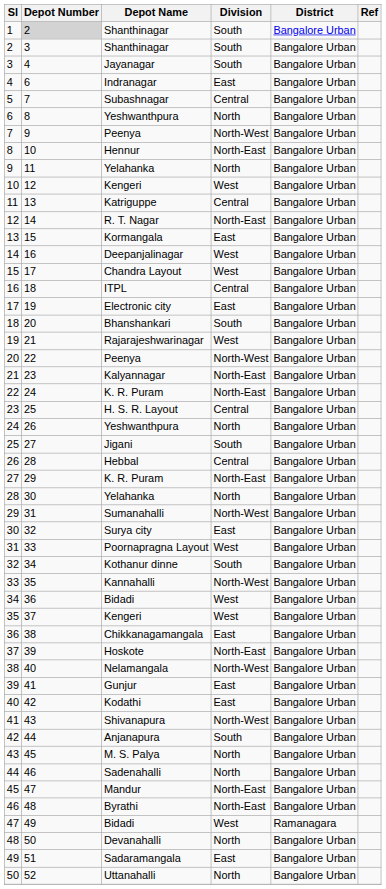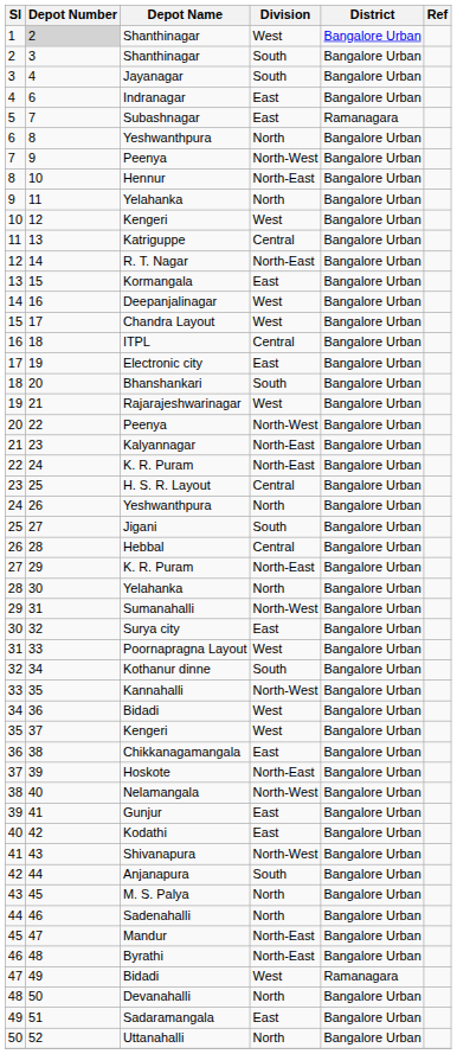 <table class="wikitable sortable">
 <tr>
 <th>Sl</th>
 <th>Depot Number</th>
 <th>Depot Name</th>
 <th>Division</th>
 <th>District</th>
 <th>Ref</th>
 </tr>
 <tr>
 <td>1</td>
 <td style="background: lightgrey;">2</td>
 <td>Shanthinagar</td>
-<td>South</td>
+<td>West</td>
 <td><a href='#'>Bangalore Urban</a></td>
 <td></td>
 </tr>
 <tr>
 <td>2</td>
 <td>3</td>
 <td>Shanthinagar</td>
 <td>South</td>
 <td>Bangalore Urban</td>
 <td></td>
 </tr>
 <tr>
 <td>3</td>
 <td>4</td>
 <td>Jayanagar</td>
 <td>South</td>
 <td>Bangalore Urban</td>
 <td></td>
 </tr>
 <tr>
 <td>4</td>
 <td>6</td>
 <td>Indranagar</td>
 <td>East</td>
 <td>Bangalore Urban</td>
 <td></td>
 </tr>
 <tr>
 <td>5</td>
 <td>7</td>
 <td>Subashnagar</td>
-<td>Central</td>
-<td>Bangalore Urban</td>
+<td>East</td>
+<td>Ramanagara</td>
 <td></td>
 </tr>
 <tr>
 <td>6</td>
 <td>8</td>
 <td>Yeshwanthpura</td>
 <td>North</td>
 <td>Bangalore Urban</td>
 <td></td>
 </tr>
 <tr>
 <td>7</td>
 <td>9</td>
 <td>Peenya</td>
 <td>North-West</td>
 <td>Bangalore Urban</td>
 <td></td>
 </tr>
 <tr>
 <td>8</td>
 <td>10</td>
 <td>Hennur</td>
 <td>North-East</td>
 <td>Bangalore Urban</td>
 <td></td>
 </tr>
 <tr>
 <td>9</td>
 <td>11</td>
 <td>Yelahanka</td>
 <td>North</td>
 <td>Bangalore Urban</td>
 <td></td>
 </tr>
 <tr>
 <td>10</td>
 <td>12</td>
 <td>Kengeri</td>
 <td>West</td>
 <td>Bangalore Urban</td>
 <td></td>
 </tr>
 <tr>
 <td>11</td>
 <td>13</td>
 <td>Katriguppe</td>
 <td>Central</td>
 <td>Bangalore Urban</td>
 <td></td>
 </tr>
 <tr>
 <td>12</td>
 <td>14</td>
 <td>R. T. Nagar</td>
 <td>North-East</td>
 <td>Bangalore Urban</td>
 <td></td>
 </tr>
 <tr>
 <td>13</td>
 <td>15</td>
 <td>Kormangala</td>
 <td>East</td>
 <td>Bangalore Urban</td>
 <td></td>
 </tr>
 <tr>
 <td>14</td>
 <td>16</td>
 <td>Deepanjalinagar</td>
 <td>West</td>
 <td>Bangalore Urban</td>
 <td></td>
 </tr>
 <tr>
 <td>15</td>
 <td>17</td>
 <td>Chandra Layout</td>
 <td>West</td>
 <td>Bangalore Urban</td>
 <td></td>
 </tr>
 <tr>
 <td>16</td>
 <td>18</td>
 <td>ITPL</td>
 <td>Central</td>
 <td>Bangalore Urban</td>
 <td></td>
 </tr>
 <tr>
 <td>17</td>
 <td>19</td>
 <td>Electronic city</td>
 <td>East</td>
 <td>Bangalore Urban</td>
 <td></td>
 </tr>
 <tr>
 <td>18</td>
 <td>20</td>
 <td>Bhanshankari</td>
 <td>South</td>
 <td>Bangalore Urban</td>
 <td></td>
 </tr>
 <tr>
 <td>19</td>
 <td>21</td>
 <td>Rajarajeshwarinagar</td>
 <td>West</td>
 <td>Bangalore Urban</td>
 <td></td>
 </tr>
 <tr>
 <td>20</td>
 <td>22</td>
 <td>Peenya</td>
 <td>North-West</td>
 <td>Bangalore Urban</td>
 <td></td>
 </tr>
 <tr>
 <td>21</td>
 <td>23</td>
 <td>Kalyannagar</td>
 <td>North-East</td>
 <td>Bangalore Urban</td>
 <td></td>
 </tr>
 <tr>
 <td>22</td>
 <td>24</td>
 <td>K. R. Puram</td>
 <td>North-East</td>
 <td>Bangalore Urban</td>
 <td></td>
 </tr>
 <tr>
 <td>23</td>
 <td>25</td>
 <td>H. S. R. Layout</td>
 <td>Central</td>
 <td>Bangalore Urban</td>
 <td></td>
 </tr>
 <tr>
 <td>24</td>
 <td>26</td>
 <td>Yeshwanthpura</td>
 <td>North</td>
 <td>Bangalore Urban</td>
 <td></td>
 </tr>
 <tr>
 <td>25</td>
 <td>27</td>
 <td>Jigani</td>
 <td>South</td>
 <td>Bangalore Urban</td>
 <td></td>
 </tr>
 <tr>
 <td>26</td>
 <td>28</td>
 <td>Hebbal</td>
 <td>Central</td>
 <td>Bangalore Urban</td>
 <td></td>
 </tr>
 <tr>
 <td>27</td>
 <td>29</td>
 <td>K. R. Puram</td>
 <td>North-East</td>
 <td>Bangalore Urban</td>
 <td></td>
 </tr>
 <tr>
 <td>28</td>
 <td>30</td>
 <td>Yelahanka</td>
 <td>North</td>
 <td>Bangalore Urban</td>
 <td></td>
 </tr>
 <tr>
 <td>29</td>
 <td>31</td>
 <td>Sumanahalli</td>
 <td>North-West</td>
 <td>Bangalore Urban</td>
 <td></td>
 </tr>
 <tr>
 <td>30</td>
 <td>32</td>
 <td>Surya city</td>
 <td>East</td>
 <td>Bangalore Urban</td>
 <td></td>
 </tr>
 <tr>
 <td>31</td>
 <td>33</td>
 <td>Poornapragna Layout</td>
 <td>West</td>
 <td>Bangalore Urban</td>
 <td></td>
 </tr>
 <tr>
 <td>32</td>
 <td>34</td>
 <td>Kothanur dinne</td>
 <td>South</td>
 <td>Bangalore Urban</td>
 <td></td>
 </tr>
 <tr>
 <td>33</td>
 <td>35</td>
 <td>Kannahalli</td>
 <td>North-West</td>
 <td>Bangalore Urban</td>
 <td></td>
 </tr>
 <tr>
 <td>34</td>
 <td>36</td>
 <td>Bidadi</td>
 <td>West</td>
 <td>Bangalore Urban</td>
 <td></td>
 </tr>
 <tr>
 <td>35</td>
 <td>37</td>
 <td>Kengeri</td>
 <td>West</td>
 <td>Bangalore Urban</td>
 <td></td>
 </tr>
 <tr>
 <td>36</td>
 <td>38</td>
 <td>Chikkanagamangala</td>
 <td>East</td>
 <td>Bangalore Urban</td>
 <td></td>
 </tr>
 <tr>
 <td>37</td>
 <td>39</td>
 <td>Hoskote</td>
 <td>North-East</td>
 <td>Bangalore Urban</td>
 <td></td>
 </tr>
 <tr>
 <td>38</td>
 <td>40</td>
 <td>Nelamangala</td>
 <td>North-West</td>
 <td>Bangalore Urban</td>
 <td></td>
 </tr>
 <tr>
 <td>39</td>
 <td>41</td>
 <td>Gunjur</td>
 <td>East</td>
 <td>Bangalore Urban</td>
 <td></td>
 </tr>
 <tr>
 <td>40</td>
 <td>42</td>
 <td>Kodathi</td>
 <td>East</td>
 <td>Bangalore Urban</td>
 <td></td>
 </tr>
 <tr>
 <td>41</td>
 <td>43</td>
 <td>Shivanapura</td>
 <td>North-West</td>
 <td>Bangalore Urban</td>
 <td></td>
 </tr>
 <tr>
 <td>42</td>
 <td>44</td>
 <td>Anjanapura</td>
 <td>South</td>
 <td>Bangalore Urban</td>
 <td></td>
 </tr>
 <tr>
 <td>43</td>
 <td>45</td>
 <td>M. S. Palya</td>
 <td>North</td>
 <td>Bangalore Urban</td>
 <td></td>
 </tr>
 <tr>
 <td>44</td>
 <td>46</td>
 <td>Sadenahalli</td>
 <td>North</td>
 <td>Bangalore Urban</td>
 <td></td>
 </tr>
 <tr>
 <td>45</td>
 <td>47</td>
 <td>Mandur</td>
 <td>North-East</td>
 <td>Bangalore Urban</td>
 <td></td>
 </tr>
 <tr>
 <td>46</td>
 <td>48</td>
 <td>Byrathi</td>
 <td>North-East</td>
 <td>Bangalore Urban</td>
 <td></td>
 </tr>
 <tr>
 <td>47</td>
 <td>49</td>
 <td>Bidadi</td>
 <td>West</td>
 <td>Ramanagara</td>
 <td></td>
 </tr>
 <tr>
 <td>48</td>
 <td>50</td>
 <td>Devanahalli</td>
 <td>North</td>
 <td>Bangalore Urban</td>
 <td></td>
 </tr>
 <tr>
 <td>49</td>
 <td>51</td>
 <td>Sadaramangala</td>
 <td>East</td>
 <td>Bangalore Urban</td>
 <td></td>
 </tr>
 <tr>
 <td>50</td>
 <td>52</td>
 <td>Uttanahalli</td>
 <td>North</td>
 <td>Bangalore Urban</td>
 <td></td>
 </tr>
 <tr>
 </tr>
 </table>
